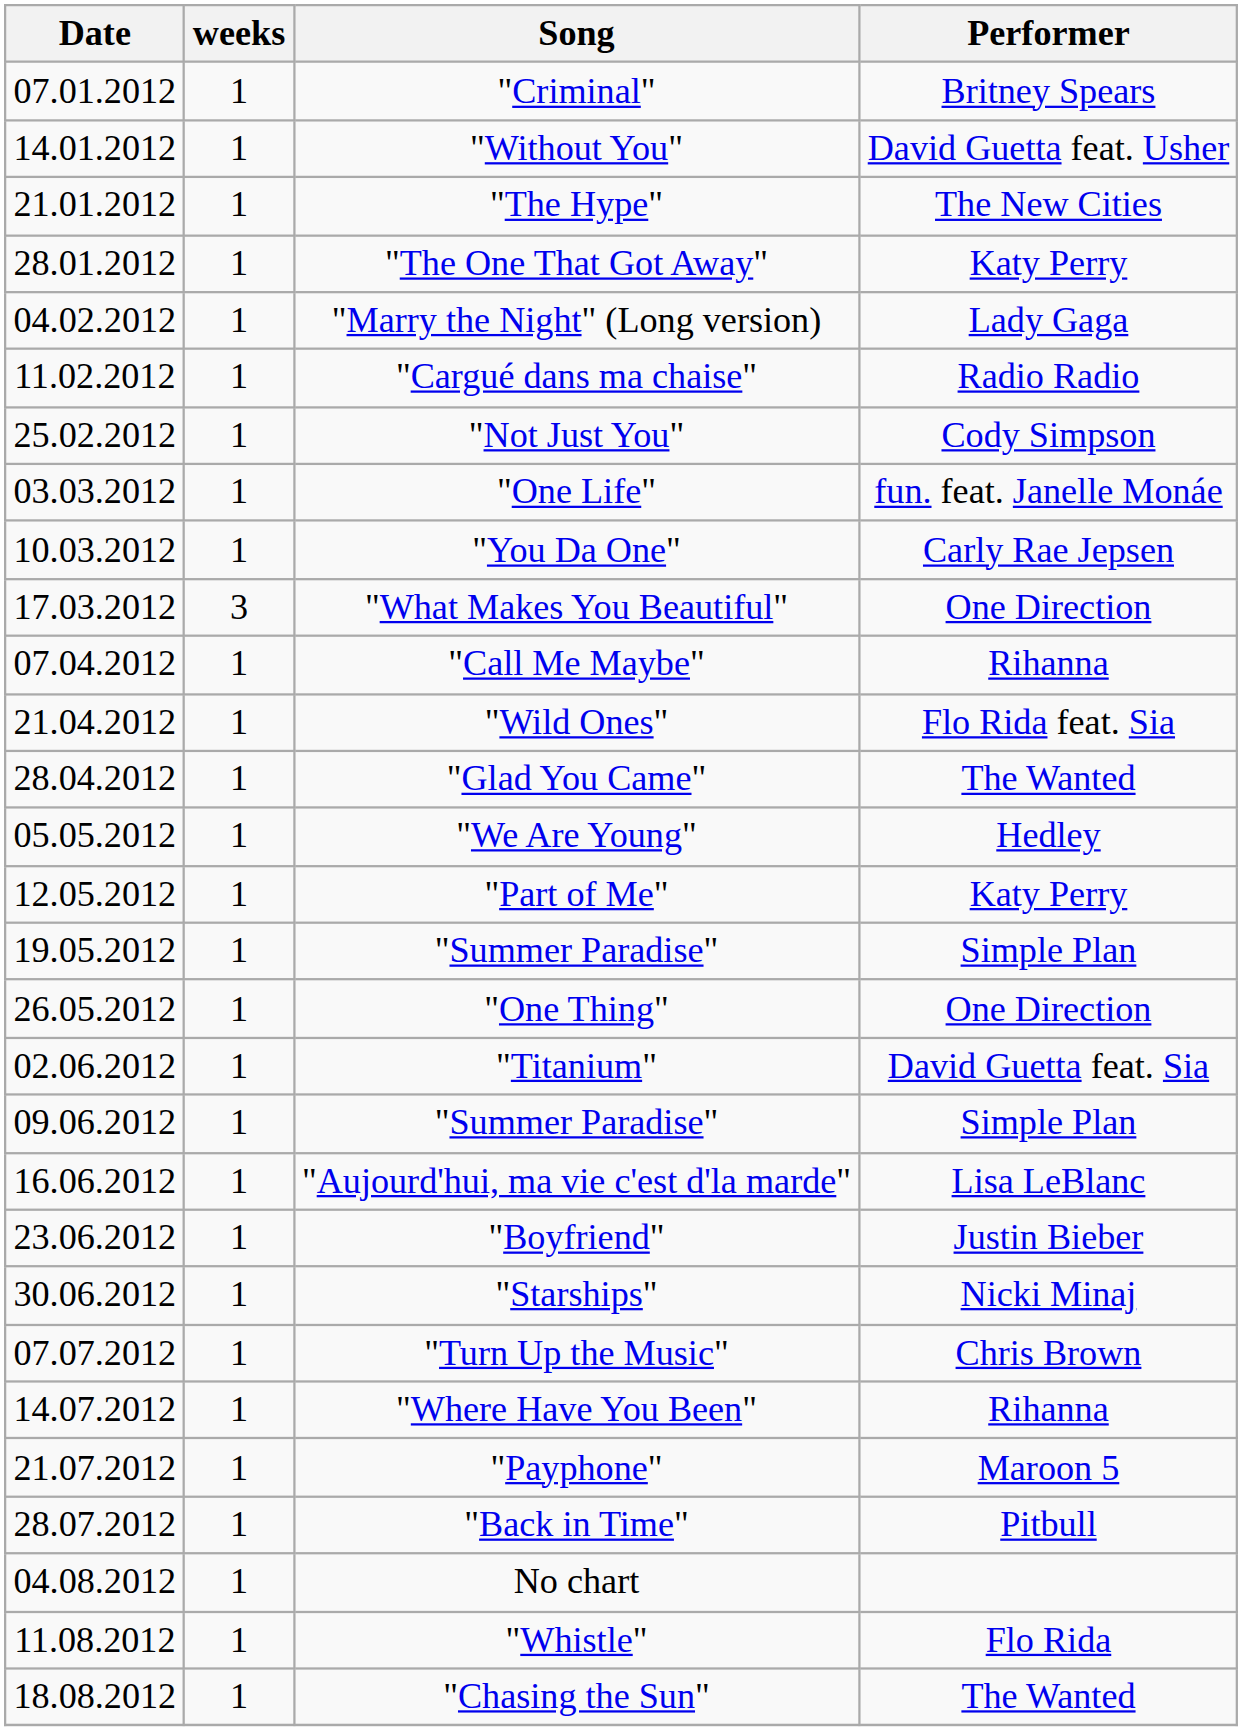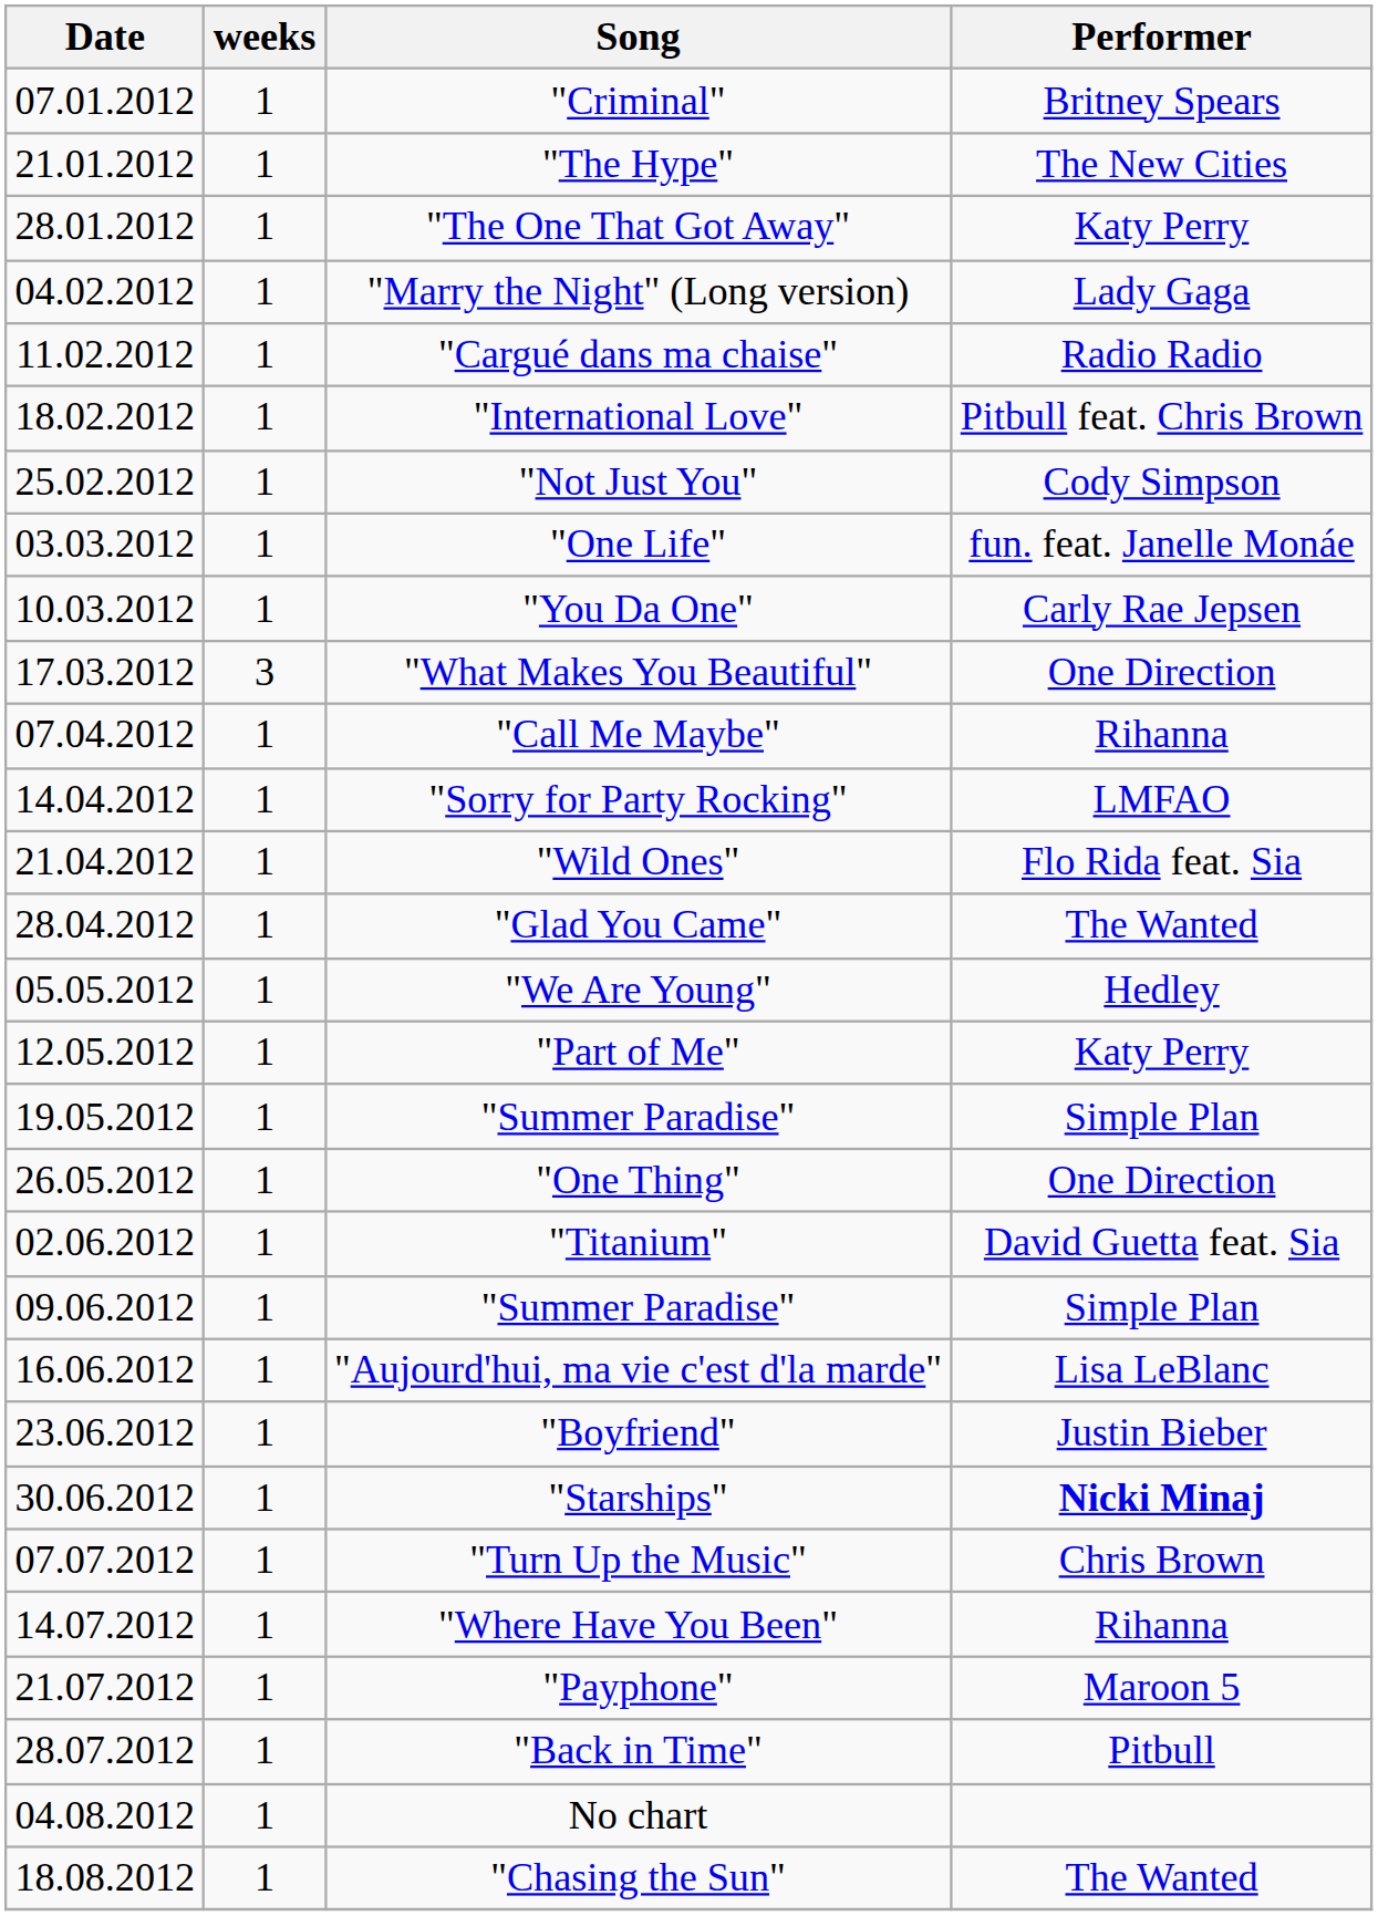 <table class="wikitable" style="text-align: center;">
 <tr>
 <th>Date</th>
 <th>weeks</th>
 <th>Song</th>
 <th>Performer</th>
 </tr>
 <tr>
 <td>07.01.2012</td>
 <td>1</td>
 <td>"<a href='#'>Criminal</a>"</td>
 <td><a href='#'>Britney Spears</a></td>
-</tr>
-<tr>
-<td>14.01.2012</td>
-<td>1</td>
-<td>"<a href='#'>Without You</a>"</td>
-<td><a href='#'>David Guetta</a> feat. <a href='#'>Usher</a></td>
 </tr>
 <tr>
 <td>21.01.2012</td>
 <td>1</td>
 <td>"<a href='#'>The Hype</a>"</td>
 <td><a href='#'>The New Cities</a></td>
 </tr>
 <tr>
 <td>28.01.2012</td>
 <td>1</td>
 <td>"<a href='#'>The One That Got Away</a>"</td>
 <td><a href='#'>Katy Perry</a></td>
 </tr>
 <tr>
 <td>04.02.2012</td>
 <td>1</td>
 <td>"<a href='#'>Marry the Night</a>" (Long version)</td>
 <td><a href='#'>Lady Gaga</a></td>
 </tr>
 <tr>
 <td>11.02.2012</td>
 <td>1</td>
 <td>"<a href='#'>Cargué dans ma chaise</a>"</td>
 <td><a href='#'>Radio Radio</a></td>
+</tr>
+<tr>
+<td>18.02.2012</td>
+<td>1</td>
+<td>"<a href='#'>International Love</a>"</td>
+<td><a href='#'>Pitbull</a> feat. <a href='#'>Chris Brown</a></td>
 </tr>
 <tr>
 <td>25.02.2012</td>
 <td>1</td>
 <td>"<a href='#'>Not Just You</a>"</td>
 <td><a href='#'>Cody Simpson</a></td>
 </tr>
 <tr>
 <td>03.03.2012</td>
 <td>1</td>
 <td>"<a href='#'>One Life</a>"</td>
 <td><a href='#'>fun.</a> feat. <a href='#'>Janelle Monáe</a></td>
 </tr>
 <tr>
 <td>10.03.2012</td>
 <td>1</td>
 <td>"<a href='#'>You Da One</a>"</td>
 <td><a href='#'>Carly Rae Jepsen</a></td>
 </tr>
 <tr>
 <td>17.03.2012</td>
 <td>3</td>
 <td>"<a href='#'>What Makes You Beautiful</a>"</td>
 <td><a href='#'>One Direction</a></td>
 </tr>
 <tr>
 <td>07.04.2012</td>
 <td>1</td>
 <td>"<a href='#'>Call Me Maybe</a>"</td>
 <td><a href='#'>Rihanna</a></td>
+</tr>
+<tr>
+<td>14.04.2012</td>
+<td>1</td>
+<td>"<a href='#'>Sorry for Party Rocking</a>"</td>
+<td><a href='#'>LMFAO</a></td>
 </tr>
 <tr>
 <td>21.04.2012</td>
 <td>1</td>
 <td>"<a href='#'>Wild Ones</a>"</td>
 <td><a href='#'>Flo Rida</a> feat. <a href='#'>Sia</a></td>
 </tr>
 <tr>
 <td>28.04.2012</td>
 <td>1</td>
 <td>"<a href='#'>Glad You Came</a>"</td>
 <td><a href='#'>The Wanted</a></td>
 </tr>
 <tr>
 <td>05.05.2012</td>
 <td>1</td>
 <td>"<a href='#'>We Are Young</a>"</td>
 <td><a href='#'>Hedley</a></td>
 </tr>
 <tr>
 <td>12.05.2012</td>
 <td>1</td>
 <td>"<a href='#'>Part of Me</a>"</td>
 <td><a href='#'>Katy Perry</a></td>
 </tr>
 <tr>
 <td>19.05.2012</td>
 <td>1</td>
 <td>"<a href='#'>Summer Paradise</a>"</td>
 <td><a href='#'>Simple Plan</a></td>
 </tr>
 <tr>
 <td>26.05.2012</td>
 <td>1</td>
 <td>"<a href='#'>One Thing</a>"</td>
 <td><a href='#'>One Direction</a></td>
 </tr>
 <tr>
 <td>02.06.2012</td>
 <td>1</td>
 <td>"<a href='#'>Titanium</a>"</td>
 <td><a href='#'>David Guetta</a> feat. <a href='#'>Sia</a></td>
 </tr>
 <tr>
 <td>09.06.2012</td>
 <td>1</td>
 <td>"<a href='#'>Summer Paradise</a>"</td>
 <td><a href='#'>Simple Plan</a></td>
 </tr>
 <tr>
 <td>16.06.2012</td>
 <td>1</td>
 <td>"<a href='#'>Aujourd'hui, ma vie c'est d'la marde</a>"</td>
 <td><a href='#'>Lisa LeBlanc</a></td>
 </tr>
 <tr>
 <td>23.06.2012</td>
 <td>1</td>
 <td>"<a href='#'>Boyfriend</a>"</td>
 <td><a href='#'>Justin Bieber</a></td>
 </tr>
 <tr>
 <td>30.06.2012</td>
 <td>1</td>
 <td>"<a href='#'>Starships</a>"</td>
-<td><a href='#'>Nicki Minaj</a></td>
+<td><strong><a href='#'>Nicki Minaj</a></strong></td>
 </tr>
 <tr>
 <td>07.07.2012</td>
 <td>1</td>
 <td>"<a href='#'>Turn Up the Music</a>"</td>
 <td><a href='#'>Chris Brown</a></td>
 </tr>
 <tr>
 <td>14.07.2012</td>
 <td>1</td>
 <td>"<a href='#'>Where Have You Been</a>"</td>
 <td><a href='#'>Rihanna</a></td>
 </tr>
 <tr>
 <td>21.07.2012</td>
 <td>1</td>
 <td>"<a href='#'>Payphone</a>"</td>
 <td><a href='#'>Maroon 5</a></td>
 </tr>
 <tr>
 <td>28.07.2012</td>
 <td>1</td>
 <td>"<a href='#'>Back in Time</a>"</td>
 <td><a href='#'>Pitbull</a></td>
 </tr>
 <tr>
 <td>04.08.2012</td>
 <td>1</td>
 <td>No chart</td>
 <td></td>
 </tr>
 <tr>
-<td>11.08.2012</td>
-<td>1</td>
-<td>"<a href='#'>Whistle</a>"</td>
-<td><a href='#'>Flo Rida</a></td>
-</tr>
-<tr>
 <td>18.08.2012</td>
 <td>1</td>
 <td>"<a href='#'>Chasing the Sun</a>"</td>
 <td><a href='#'>The Wanted</a></td>
 </tr>
 <tr>
 </tr>
 </table>
